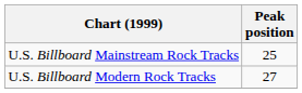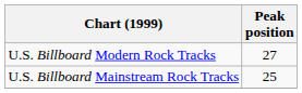 <table class="wikitable sortable">
 <tr>
 <th>Chart (1999)</th>
 <th>Peak<br>position</th>
 </tr>
 <tr>
+<td align="left">U.S. <em>Billboard</em> <a href='#'>Modern Rock Tracks</a></td>
+<td align="center">27</td>
+</tr>
+<tr>
 <td align="left">U.S. <em>Billboard</em> <a href='#'>Mainstream Rock Tracks</a></td>
 <td align="center">25</td>
 </tr>
 <tr>
-<td align="left">U.S. <em>Billboard</em> <a href='#'>Modern Rock Tracks</a></td>
-<td align="center">27</td>
-</tr>
-<tr>
 </tr>
 </table>
